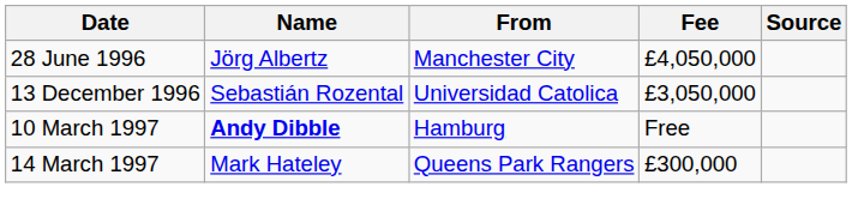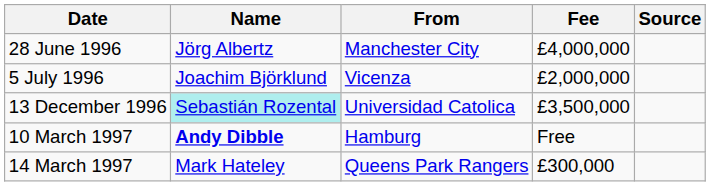 <table class="wikitable">
 <tr>
 <th>Date</th>
 <th>Name</th>
 <th>From</th>
 <th>Fee</th>
 <th>Source</th>
 </tr>
 <tr>
 <td>28 June 1996</td>
 <td> <a href='#'>Jörg Albertz</a></td>
 <td> <a href='#'>Manchester City</a></td>
-<td>£4,050,000</td>
+<td>£4,000,000</td>
+<td align="center"></td>
+</tr>
+<tr>
+<td>5 July 1996</td>
+<td> <a href='#'>Joachim Björklund</a></td>
+<td> <a href='#'>Vicenza</a></td>
+<td>£2,000,000</td>
 <td align="center"></td>
 </tr>
 <tr>
 <td>13 December 1996</td>
-<td> <a href='#'>Sebastián Rozental</a></td>
+<td style="background: paleturquoise;"> <a href='#'>Sebastián Rozental</a></td>
 <td> <a href='#'>Universidad Catolica</a></td>
-<td>£3,050,000</td>
+<td>£3,500,000</td>
 <td align="center"></td>
 </tr>
 <tr>
 <td>10 March 1997</td>
 <td><strong> <a href='#'>Andy Dibble</a></strong></td>
 <td> <a href='#'>Hamburg</a></td>
 <td>Free</td>
 <td align="center"></td>
 </tr>
 <tr>
 <td>14 March 1997</td>
 <td> <a href='#'>Mark Hateley</a></td>
 <td> <a href='#'>Queens Park Rangers</a></td>
 <td>£300,000</td>
 <td align="center"></td>
 </tr>
 </table>
